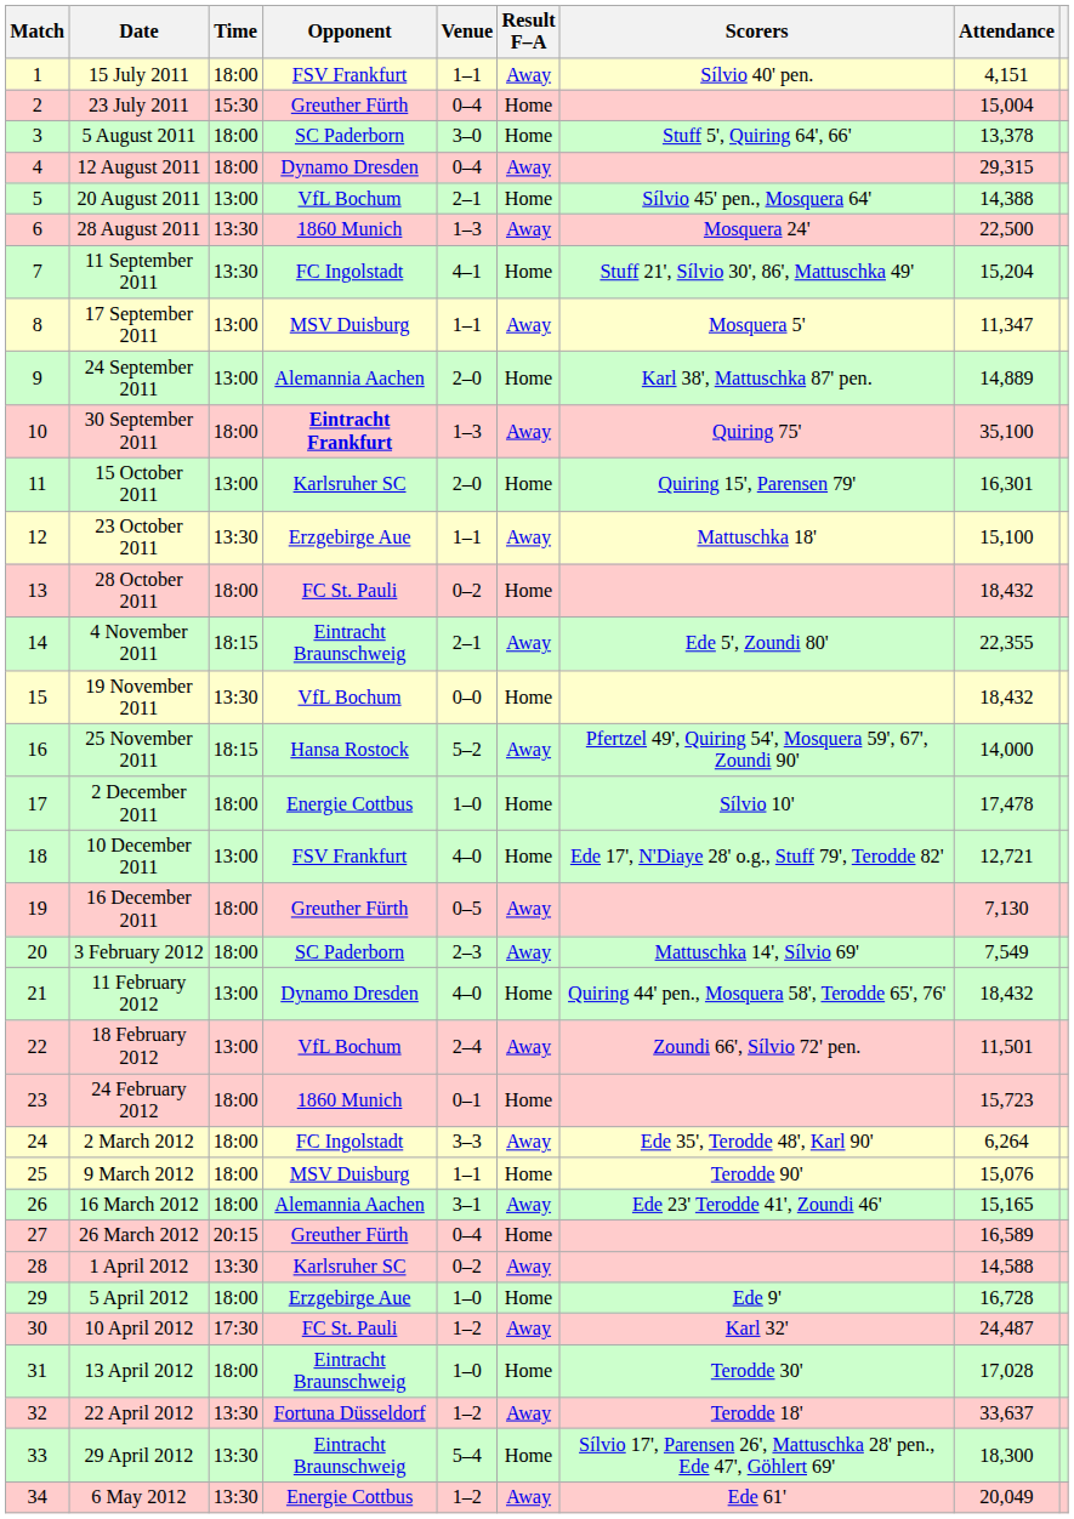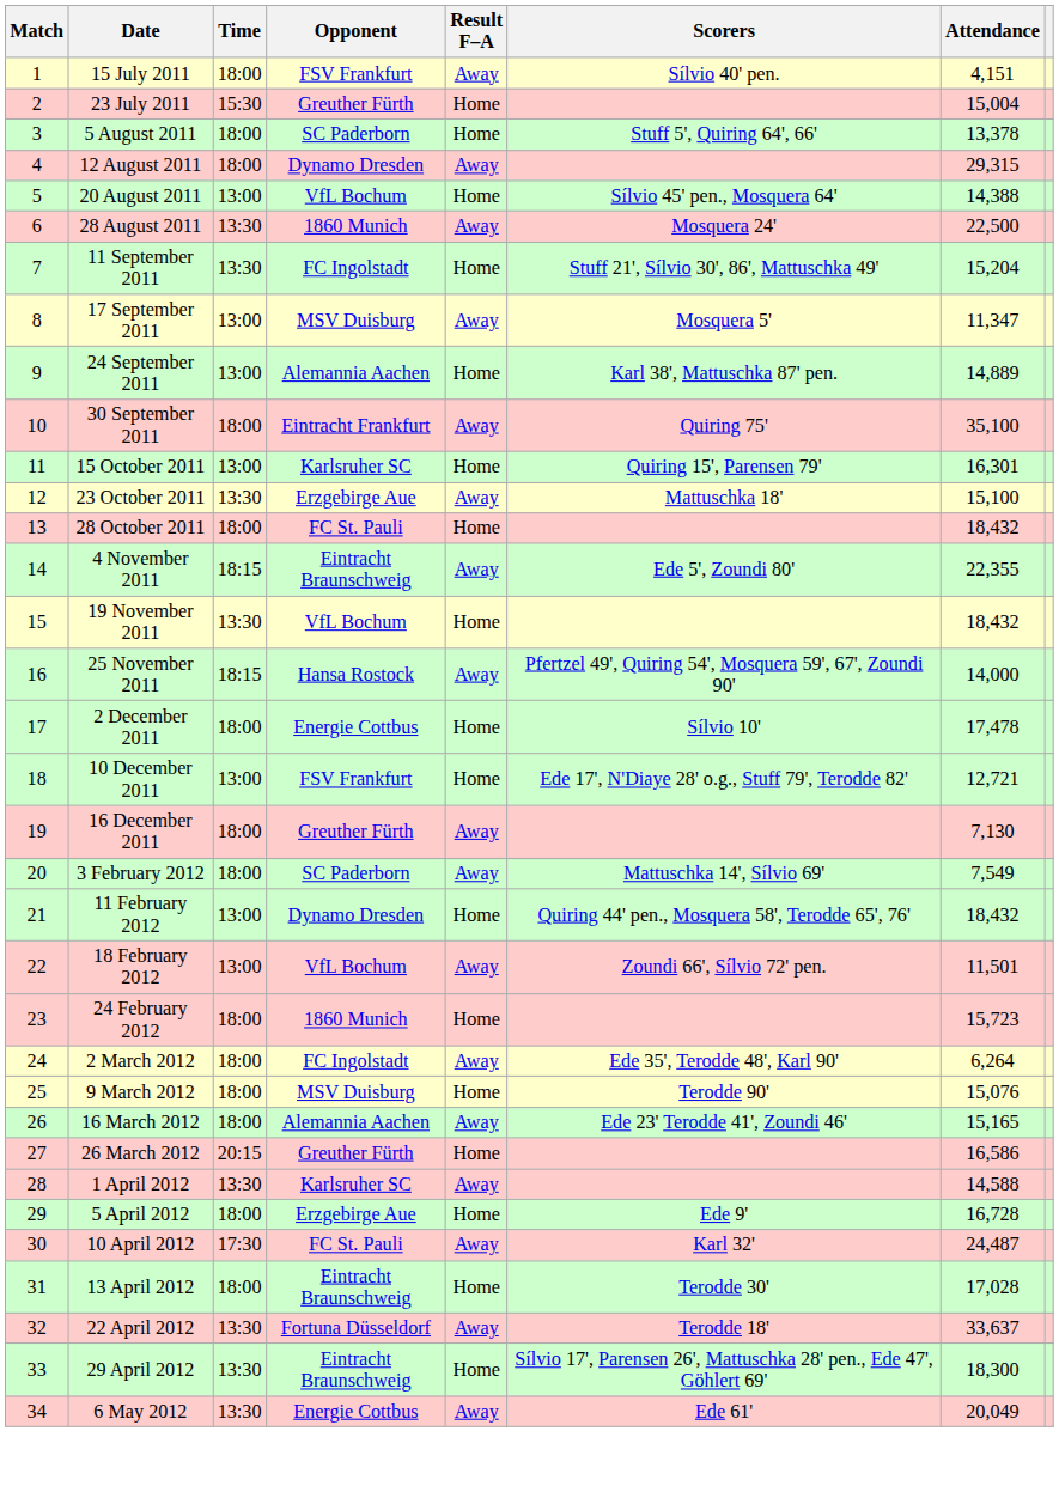 <table class="wikitable sortable" style="text-align:center">
 <tr>
 <th>Match</th>
 <th>Date</th>
 <th>Time</th>
 <th>Opponent</th>
-<th>Venue</th>
 <th>Result<br>F–A</th>
 <th class="unsortable">Scorers</th>
 <th>Attendance</th>
 <th class="unsortable"></th>
 </tr>
 <tr bgcolor="#FFFFCC">
 <td>1</td>
 <td>15 July 2011</td>
 <td>18:00</td>
 <td><a href='#'>FSV Frankfurt</a></td>
-<td>1–1</td>
 <td><a href='#'>Away</a></td>
 <td><a href='#'>Sílvio</a> 40' pen.</td>
 <td>4,151</td>
 <td></td>
 </tr>
 <tr bgcolor="#FFCCCC">
 <td>2</td>
 <td>23 July 2011</td>
 <td>15:30</td>
 <td><a href='#'>Greuther Fürth</a></td>
-<td>0–4</td>
 <td>Home</td>
 <td></td>
 <td>15,004</td>
 <td></td>
 </tr>
 <tr bgcolor="#CCFFCC">
 <td>3</td>
 <td>5 August 2011</td>
 <td>18:00</td>
 <td><a href='#'>SC Paderborn</a></td>
-<td>3–0</td>
 <td>Home</td>
 <td><a href='#'>Stuff</a> 5', <a href='#'>Quiring</a> 64', 66'</td>
 <td>13,378</td>
 <td></td>
 </tr>
 <tr bgcolor="#FFCCCC">
 <td>4</td>
 <td>12 August 2011</td>
 <td>18:00</td>
 <td><a href='#'>Dynamo Dresden</a></td>
-<td>0–4</td>
 <td><a href='#'>Away</a></td>
 <td></td>
 <td>29,315</td>
 <td></td>
 </tr>
 <tr bgcolor="#CCFFCC">
 <td>5</td>
 <td>20 August 2011</td>
 <td>13:00</td>
 <td><a href='#'>VfL Bochum</a></td>
-<td>2–1</td>
 <td>Home</td>
 <td><a href='#'>Sílvio</a> 45' pen., <a href='#'>Mosquera</a> 64'</td>
 <td>14,388</td>
 <td></td>
 </tr>
 <tr bgcolor="#FFCCCC">
 <td>6</td>
 <td>28 August 2011</td>
 <td>13:30</td>
 <td><a href='#'>1860 Munich</a></td>
-<td>1–3</td>
 <td><a href='#'>Away</a></td>
 <td><a href='#'>Mosquera</a> 24'</td>
 <td>22,500</td>
 <td></td>
 </tr>
 <tr bgcolor="#CCFFCC">
 <td>7</td>
 <td>11 September 2011</td>
 <td>13:30</td>
 <td><a href='#'>FC Ingolstadt</a></td>
-<td>4–1</td>
 <td>Home</td>
 <td><a href='#'>Stuff</a> 21', <a href='#'>Sílvio</a> 30', 86', <a href='#'>Mattuschka</a> 49'</td>
 <td>15,204</td>
 <td></td>
 </tr>
 <tr bgcolor="#FFFFCC">
 <td>8</td>
 <td>17 September 2011</td>
 <td>13:00</td>
 <td><a href='#'>MSV Duisburg</a></td>
-<td>1–1</td>
 <td><a href='#'>Away</a></td>
 <td><a href='#'>Mosquera</a> 5'</td>
 <td>11,347</td>
 <td></td>
 </tr>
 <tr bgcolor="#CCFFCC">
 <td>9</td>
 <td>24 September 2011</td>
 <td>13:00</td>
 <td><a href='#'>Alemannia Aachen</a></td>
-<td>2–0</td>
 <td>Home</td>
 <td><a href='#'>Karl</a> 38', <a href='#'>Mattuschka</a> 87' pen.</td>
 <td>14,889</td>
 <td></td>
 </tr>
 <tr bgcolor="#FFCCCC">
 <td>10</td>
 <td>30 September 2011</td>
 <td>18:00</td>
-<td><strong><a href='#'>Eintracht Frankfurt</a></strong></td>
-<td>1–3</td>
+<td><a href='#'>Eintracht Frankfurt</a></td>
 <td><a href='#'>Away</a></td>
 <td><a href='#'>Quiring</a> 75'</td>
 <td>35,100</td>
 <td></td>
 </tr>
 <tr bgcolor="#CCFFCC">
 <td>11</td>
 <td>15 October 2011</td>
 <td>13:00</td>
 <td><a href='#'>Karlsruher SC</a></td>
-<td>2–0</td>
 <td>Home</td>
 <td><a href='#'>Quiring</a> 15', <a href='#'>Parensen</a> 79'</td>
 <td>16,301</td>
 <td></td>
 </tr>
 <tr bgcolor="#FFFFCC">
 <td>12</td>
 <td>23 October 2011</td>
 <td>13:30</td>
 <td><a href='#'>Erzgebirge Aue</a></td>
-<td>1–1</td>
 <td><a href='#'>Away</a></td>
 <td><a href='#'>Mattuschka</a> 18'</td>
 <td>15,100</td>
 <td></td>
 </tr>
 <tr bgcolor="#FFCCCC">
 <td>13</td>
 <td>28 October 2011</td>
 <td>18:00</td>
 <td><a href='#'>FC St. Pauli</a></td>
-<td>0–2</td>
 <td>Home</td>
 <td></td>
 <td>18,432</td>
 <td></td>
 </tr>
 <tr bgcolor="#CCFFCC">
 <td>14</td>
 <td>4 November 2011</td>
 <td>18:15</td>
 <td><a href='#'>Eintracht Braunschweig</a></td>
-<td>2–1</td>
 <td><a href='#'>Away</a></td>
 <td><a href='#'>Ede</a> 5', <a href='#'>Zoundi</a> 80'</td>
 <td>22,355</td>
 <td></td>
 </tr>
 <tr bgcolor="#FFFFCC">
 <td>15</td>
 <td>19 November 2011</td>
 <td>13:30</td>
 <td><a href='#'>VfL Bochum</a></td>
-<td>0–0</td>
 <td>Home</td>
 <td></td>
 <td>18,432</td>
 <td></td>
 </tr>
 <tr bgcolor="#CCFFCC">
 <td>16</td>
 <td>25 November 2011</td>
 <td>18:15</td>
 <td><a href='#'>Hansa Rostock</a></td>
-<td>5–2</td>
 <td><a href='#'>Away</a></td>
 <td><a href='#'>Pfertzel</a> 49', <a href='#'>Quiring</a> 54', <a href='#'>Mosquera</a> 59', 67', <a href='#'>Zoundi</a> 90'</td>
 <td>14,000</td>
 <td></td>
 </tr>
 <tr bgcolor="#CCFFCC">
 <td>17</td>
 <td>2 December 2011</td>
 <td>18:00</td>
 <td><a href='#'>Energie Cottbus</a></td>
-<td>1–0</td>
 <td>Home</td>
 <td><a href='#'>Sílvio</a> 10'</td>
 <td>17,478</td>
 <td></td>
 </tr>
 <tr bgcolor="#CCFFCC">
 <td>18</td>
 <td>10 December 2011</td>
 <td>13:00</td>
 <td><a href='#'>FSV Frankfurt</a></td>
-<td>4–0</td>
 <td>Home</td>
 <td><a href='#'>Ede</a> 17', <a href='#'>N'Diaye</a> 28' o.g., <a href='#'>Stuff</a> 79', <a href='#'>Terodde</a> 82'</td>
 <td>12,721</td>
 <td></td>
 </tr>
 <tr bgcolor="#FFCCCC">
 <td>19</td>
 <td>16 December 2011</td>
 <td>18:00</td>
 <td><a href='#'>Greuther Fürth</a></td>
-<td>0–5</td>
 <td><a href='#'>Away</a></td>
 <td></td>
 <td>7,130</td>
 <td></td>
 </tr>
 <tr bgcolor="#CCFFCC">
 <td>20</td>
 <td>3 February 2012</td>
 <td>18:00</td>
 <td><a href='#'>SC Paderborn</a></td>
-<td>2–3</td>
 <td><a href='#'>Away</a></td>
 <td><a href='#'>Mattuschka</a> 14', <a href='#'>Sílvio</a> 69'</td>
 <td>7,549</td>
 <td></td>
 </tr>
 <tr bgcolor="#CCFFCC">
 <td>21</td>
 <td>11 February 2012</td>
 <td>13:00</td>
 <td><a href='#'>Dynamo Dresden</a></td>
-<td>4–0</td>
 <td>Home</td>
 <td><a href='#'>Quiring</a> 44' pen., <a href='#'>Mosquera</a> 58', <a href='#'>Terodde</a> 65', 76'</td>
 <td>18,432</td>
 <td></td>
 </tr>
 <tr bgcolor="#FFCCCC">
 <td>22</td>
 <td>18 February 2012</td>
 <td>13:00</td>
 <td><a href='#'>VfL Bochum</a></td>
-<td>2–4</td>
 <td><a href='#'>Away</a></td>
 <td><a href='#'>Zoundi</a> 66', <a href='#'>Sílvio</a> 72' pen.</td>
 <td>11,501</td>
 <td></td>
 </tr>
 <tr bgcolor="#FFCCCC">
 <td>23</td>
 <td>24 February 2012</td>
 <td>18:00</td>
 <td><a href='#'>1860 Munich</a></td>
-<td>0–1</td>
 <td>Home</td>
 <td></td>
 <td>15,723</td>
 <td></td>
 </tr>
 <tr bgcolor="#FFFFCC">
 <td>24</td>
 <td>2 March 2012</td>
 <td>18:00</td>
 <td><a href='#'>FC Ingolstadt</a></td>
-<td>3–3</td>
 <td><a href='#'>Away</a></td>
 <td><a href='#'>Ede</a> 35', <a href='#'>Terodde</a> 48', <a href='#'>Karl</a> 90'</td>
 <td>6,264</td>
 <td></td>
 </tr>
 <tr bgcolor="#FFFFCC">
 <td>25</td>
 <td>9 March 2012</td>
 <td>18:00</td>
 <td><a href='#'>MSV Duisburg</a></td>
-<td>1–1</td>
 <td>Home</td>
 <td><a href='#'>Terodde</a> 90'</td>
 <td>15,076</td>
 <td></td>
 </tr>
 <tr bgcolor="#CCFFCC">
 <td>26</td>
 <td>16 March 2012</td>
 <td>18:00</td>
 <td><a href='#'>Alemannia Aachen</a></td>
-<td>3–1</td>
 <td><a href='#'>Away</a></td>
 <td><a href='#'>Ede</a> 23' <a href='#'>Terodde</a> 41', <a href='#'>Zoundi</a> 46'</td>
 <td>15,165</td>
 <td></td>
 </tr>
 <tr bgcolor="#FFCCCC">
 <td>27</td>
 <td>26 March 2012</td>
 <td>20:15</td>
 <td><a href='#'>Greuther Fürth</a></td>
-<td>0–4</td>
 <td>Home</td>
 <td></td>
-<td>16,589</td>
+<td>16,586</td>
 <td></td>
 </tr>
 <tr bgcolor="#FFCCCC">
 <td>28</td>
 <td>1 April 2012</td>
 <td>13:30</td>
 <td><a href='#'>Karlsruher SC</a></td>
-<td>0–2</td>
 <td><a href='#'>Away</a></td>
 <td></td>
 <td>14,588</td>
 <td></td>
 </tr>
 <tr bgcolor="#CCFFCC">
 <td>29</td>
 <td>5 April 2012</td>
 <td>18:00</td>
 <td><a href='#'>Erzgebirge Aue</a></td>
-<td>1–0</td>
 <td>Home</td>
 <td><a href='#'>Ede</a> 9'</td>
 <td>16,728</td>
 <td></td>
 </tr>
 <tr bgcolor="#FFCCCC">
 <td>30</td>
 <td>10 April 2012</td>
 <td>17:30</td>
 <td><a href='#'>FC St. Pauli</a></td>
-<td>1–2</td>
 <td><a href='#'>Away</a></td>
 <td><a href='#'>Karl</a> 32'</td>
 <td>24,487</td>
 <td></td>
 </tr>
 <tr bgcolor="#CCFFCC">
 <td>31</td>
 <td>13 April 2012</td>
 <td>18:00</td>
 <td><a href='#'>Eintracht Braunschweig</a></td>
-<td>1–0</td>
 <td>Home</td>
 <td><a href='#'>Terodde</a> 30'</td>
 <td>17,028</td>
 <td></td>
 </tr>
 <tr bgcolor="#FFCCCC">
 <td>32</td>
 <td>22 April 2012</td>
 <td>13:30</td>
 <td><a href='#'>Fortuna Düsseldorf</a></td>
-<td>1–2</td>
 <td><a href='#'>Away</a></td>
 <td><a href='#'>Terodde</a> 18'</td>
 <td>33,637</td>
 <td></td>
 </tr>
 <tr bgcolor="#CCFFCC">
 <td>33</td>
 <td>29 April 2012</td>
 <td>13:30</td>
 <td><a href='#'>Eintracht Braunschweig</a></td>
-<td>5–4</td>
 <td>Home</td>
 <td><a href='#'>Sílvio</a> 17', <a href='#'>Parensen</a> 26', <a href='#'>Mattuschka</a> 28' pen., <a href='#'>Ede</a> 47', <a href='#'>Göhlert</a> 69'</td>
 <td>18,300</td>
 <td></td>
 </tr>
 <tr bgcolor="#FFCCCC">
 <td>34</td>
 <td>6 May 2012</td>
 <td>13:30</td>
 <td><a href='#'>Energie Cottbus</a></td>
-<td>1–2</td>
 <td><a href='#'>Away</a></td>
 <td><a href='#'>Ede</a> 61'</td>
 <td>20,049</td>
 <td></td>
 </tr>
 </table>
